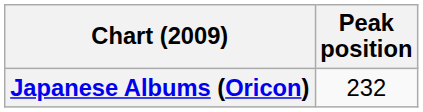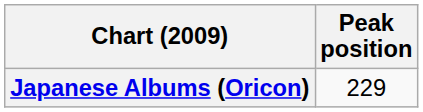 <table class="wikitable plainrowheaders">
 <tr>
 <th scope="col">Chart (2009)</th>
 <th scope="col">Peak<br>position</th>
 </tr>
 <tr>
 <th scope="row"><a href='#'>Japanese Albums</a> (<a href='#'>Oricon</a>)</th>
-<td align="center">232</td>
+<td align="center">229</td>
 </tr>
 </table>
